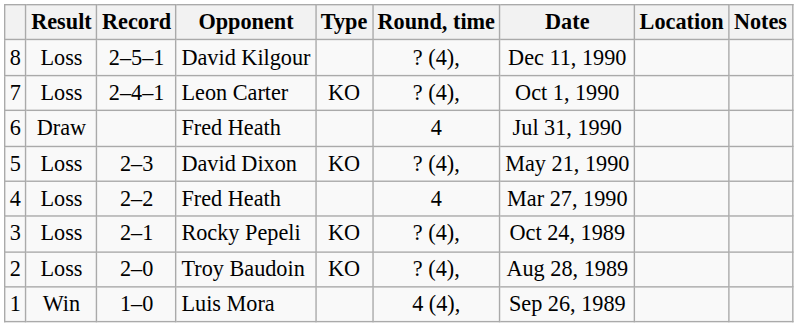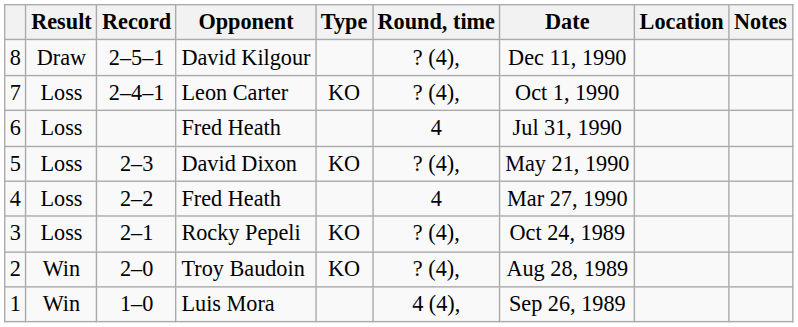 <table class="wikitable" style="text-align:center">
 <tr>
 <th></th>
 <th>Result</th>
 <th>Record</th>
 <th>Opponent</th>
 <th>Type</th>
 <th>Round, time</th>
 <th>Date</th>
 <th>Location</th>
 <th>Notes</th>
 </tr>
 <tr>
 <td>8</td>
-<td>Loss</td>
+<td>Draw</td>
 <td>2–5–1</td>
 <td style="text-align:left;"> David Kilgour</td>
 <td></td>
 <td>? (4),</td>
 <td>Dec 11, 1990</td>
 <td style="text-align:left;"> </td>
 <td></td>
 </tr>
 <tr>
 <td>7</td>
 <td>Loss</td>
 <td>2–4–1</td>
 <td style="text-align:left;"> Leon Carter</td>
 <td>KO</td>
 <td>? (4),</td>
 <td>Oct 1, 1990</td>
 <td style="text-align:left;"> </td>
 <td></td>
 </tr>
 <tr>
 <td>6</td>
-<td>Draw</td>
+<td>Loss</td>
 <td></td>
 <td style="text-align:left;"> Fred Heath</td>
 <td></td>
 <td>4</td>
 <td>Jul 31, 1990</td>
 <td style="text-align:left;"> </td>
 <td></td>
 </tr>
 <tr>
 <td>5</td>
 <td>Loss</td>
 <td>2–3</td>
 <td style="text-align:left;"> David Dixon</td>
 <td>KO</td>
 <td>? (4),</td>
 <td>May 21, 1990</td>
 <td style="text-align:left;"> </td>
 <td></td>
 </tr>
 <tr>
 <td>4</td>
 <td>Loss</td>
 <td>2–2</td>
 <td style="text-align:left;"> Fred Heath</td>
 <td></td>
 <td>4</td>
 <td>Mar 27, 1990</td>
 <td style="text-align:left;"> </td>
 <td></td>
 </tr>
 <tr>
 <td>3</td>
 <td>Loss</td>
 <td>2–1</td>
 <td style="text-align:left;"> Rocky Pepeli</td>
 <td>KO</td>
 <td>? (4),</td>
 <td>Oct 24, 1989</td>
 <td style="text-align:left;"> </td>
 <td></td>
 </tr>
 <tr>
 <td>2</td>
-<td>Loss</td>
+<td>Win</td>
 <td>2–0</td>
 <td style="text-align:left;"> Troy Baudoin</td>
 <td>KO</td>
 <td>? (4),</td>
 <td>Aug 28, 1989</td>
 <td style="text-align:left;"> </td>
 <td></td>
 </tr>
 <tr>
 <td>1</td>
 <td>Win</td>
 <td>1–0</td>
 <td style="text-align:left;"> Luis Mora</td>
 <td></td>
 <td>4 (4), </td>
 <td>Sep 26, 1989</td>
 <td style="text-align:left;"> </td>
 <td></td>
 </tr>
 </table>
